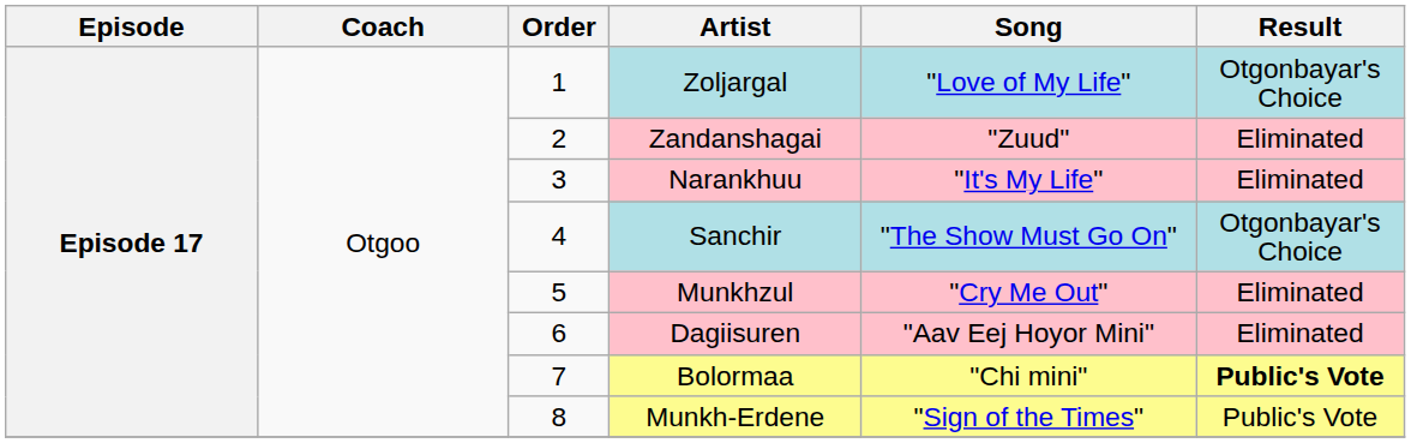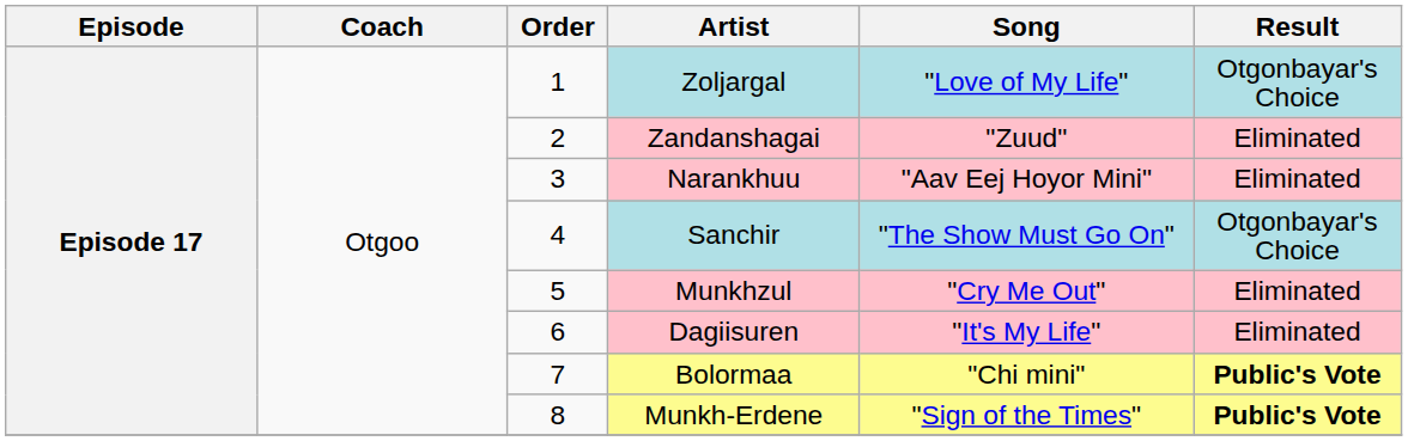 <table class="wikitable" style="text-align:center; line-height:17px; width:65%;">
 <tr>
 <th width="15%">Episode</th>
 <th width="15%">Coach</th>
 <th width="05%">Order</th>
 <th width="15%">Artist</th>
 <th width="20%">Song</th>
 <th width="12%">Result</th>
 </tr>
 <tr>
 <th rowspan="8">Episode 17<br><small></small></th>
 <td rowspan="8">Otgoo</td>
 <td>1</td>
 <td style="background:#B0E0E6;">Zoljargal</td>
 <td style="background:#B0E0E6;">"<a href='#'>Love of My Life</a>"</td>
 <td style="background:#B0E0E6;">Otgonbayar's Choice</td>
 </tr>
 <tr>
 <td>2</td>
 <td style="background:pink;">Zandanshagai</td>
 <td style="background:pink;">"Zuud"</td>
 <td style="background:pink;">Eliminated</td>
 </tr>
 <tr>
 <td>3</td>
 <td style="background:pink;">Narankhuu</td>
-<td style="background:pink;">"<a href='#'>It's My Life</a>"</td>
+<td style="background:pink;">"Aav Eej Hoyor Mini"</td>
 <td style="background:pink;">Eliminated</td>
 </tr>
 <tr>
 <td>4</td>
 <td style="background:#B0E0E6;">Sanchir</td>
 <td style="background:#B0E0E6;">"<a href='#'>The Show Must Go On</a>"</td>
 <td style="background:#B0E0E6;">Otgonbayar's Choice</td>
 </tr>
 <tr>
 <td>5</td>
 <td style="background:pink;">Munkhzul</td>
 <td style="background:pink;">"<a href='#'>Cry Me Out</a>"</td>
 <td style="background:pink;">Eliminated</td>
 </tr>
 <tr>
 <td>6</td>
 <td style="background:pink;">Dagiisuren</td>
-<td style="background:pink;">"Aav Eej Hoyor Mini"</td>
+<td style="background:pink;">"<a href='#'>It's My Life</a>"</td>
 <td style="background:pink;">Eliminated</td>
 </tr>
 <tr>
 <td>7</td>
 <td style="background:#fdfc8f;">Bolormaa</td>
 <td style="background:#fdfc8f;">"Chi mini"</td>
 <td style="background:#fdfc8f;"><strong>Public's Vote</strong></td>
 </tr>
 <tr>
 <td>8</td>
 <td style="background:#fdfc8f;">Munkh-Erdene</td>
 <td style="background:#fdfc8f;">"<a href='#'>Sign of the Times</a>"</td>
-<td style="background:#fdfc8f;">Public's Vote</td>
+<td style="background:#fdfc8f;"><strong>Public's Vote</strong></td>
 </tr>
 <tr>
 </tr>
 </table>
